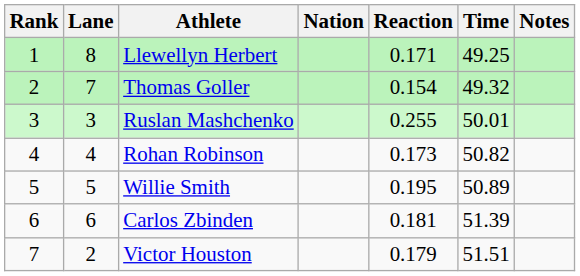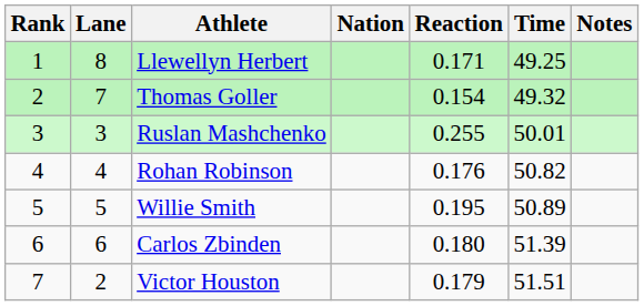 <table class="wikitable sortable" style="text-align:center">
 <tr>
 <th>Rank</th>
 <th>Lane</th>
 <th>Athlete</th>
 <th>Nation</th>
 <th>Reaction</th>
 <th>Time</th>
 <th>Notes</th>
 </tr>
 <tr bgcolor = "bbf3bb">
 <td>1</td>
 <td>8</td>
 <td align="left"><a href='#'>Llewellyn Herbert</a></td>
 <td align="left"></td>
 <td>0.171</td>
 <td>49.25</td>
 <td></td>
 </tr>
 <tr bgcolor = "bbf3bb">
 <td>2</td>
 <td>7</td>
 <td align="left"><a href='#'>Thomas Goller</a></td>
 <td align="left"></td>
 <td>0.154</td>
 <td>49.32</td>
 <td></td>
 </tr>
 <tr bgcolor = "ccf9cc">
 <td>3</td>
 <td>3</td>
 <td align="left"><a href='#'>Ruslan Mashchenko</a></td>
 <td align="left"></td>
 <td>0.255</td>
 <td>50.01</td>
 <td></td>
 </tr>
 <tr>
 <td>4</td>
 <td>4</td>
 <td align="left"><a href='#'>Rohan Robinson</a></td>
 <td align="left"></td>
-<td>0.173</td>
+<td>0.176</td>
 <td>50.82</td>
 <td></td>
 </tr>
 <tr>
 <td>5</td>
 <td>5</td>
 <td align="left"><a href='#'>Willie Smith</a></td>
 <td align="left"></td>
 <td>0.195</td>
 <td>50.89</td>
 <td></td>
 </tr>
 <tr>
 <td>6</td>
 <td>6</td>
 <td align="left"><a href='#'>Carlos Zbinden</a></td>
 <td align="left"></td>
-<td>0.181</td>
+<td>0.180</td>
 <td>51.39</td>
 <td></td>
 </tr>
 <tr>
 <td>7</td>
 <td>2</td>
 <td align="left"><a href='#'>Victor Houston</a></td>
 <td align="left"></td>
 <td>0.179</td>
 <td>51.51</td>
 <td></td>
 </tr>
 </table>
